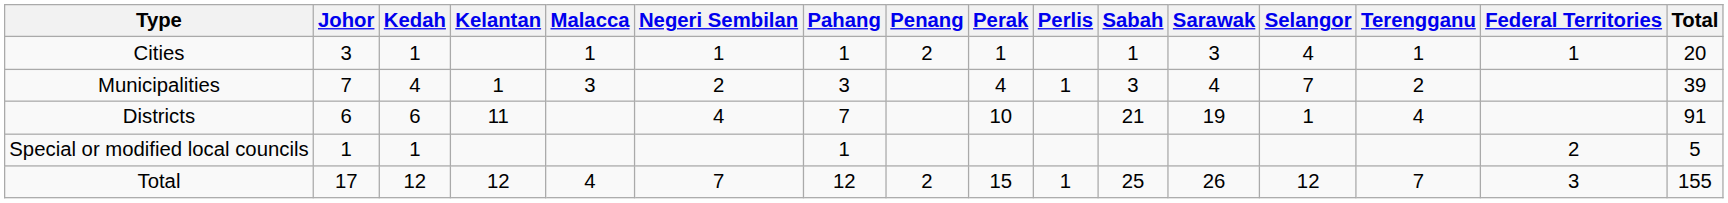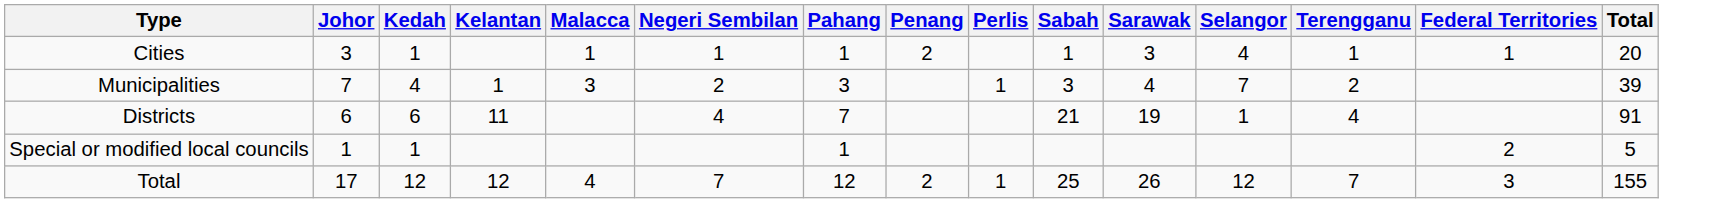 <table class=wikitable style="text-align:center">
 <tr>
 <th>Type</th>
 <th><a href='#'>Johor</a></th>
 <th><a href='#'>Kedah</a></th>
 <th><a href='#'>Kelantan</a></th>
 <th><a href='#'>Malacca</a></th>
 <th><a href='#'>Negeri Sembilan</a></th>
 <th><a href='#'>Pahang</a></th>
 <th><a href='#'>Penang</a></th>
-<th><a href='#'>Perak</a></th>
 <th><a href='#'>Perlis</a></th>
 <th><a href='#'>Sabah</a></th>
 <th><a href='#'>Sarawak</a></th>
 <th><a href='#'>Selangor</a></th>
 <th><a href='#'>Terengganu</a></th>
 <th><a href='#'>Federal Territories</a></th>
 <th>Total</th>
 </tr>
 <tr>
 <td>Cities</td>
 <td>3</td>
 <td>1</td>
 <td></td>
 <td>1</td>
 <td>1</td>
 <td>1</td>
 <td>2</td>
-<td>1</td>
 <td></td>
 <td>1</td>
 <td>3</td>
 <td>4</td>
 <td>1</td>
 <td>1</td>
 <td>20</td>
 </tr>
 <tr>
 <td>Municipalities</td>
 <td>7</td>
 <td>4</td>
 <td>1</td>
 <td>3</td>
 <td>2</td>
 <td>3</td>
 <td></td>
-<td>4</td>
 <td>1</td>
 <td>3</td>
 <td>4</td>
 <td>7</td>
 <td>2</td>
 <td></td>
 <td>39</td>
 </tr>
 <tr>
 <td>Districts</td>
 <td>6</td>
 <td>6</td>
 <td>11</td>
 <td></td>
 <td>4</td>
 <td>7</td>
 <td></td>
-<td>10</td>
 <td></td>
 <td>21</td>
 <td>19</td>
 <td>1</td>
 <td>4</td>
 <td></td>
 <td>91</td>
 </tr>
 <tr>
 <td>Special or modified local councils</td>
 <td>1</td>
 <td>1</td>
 <td></td>
 <td></td>
 <td></td>
 <td>1</td>
 <td></td>
 <td></td>
 <td></td>
 <td></td>
 <td></td>
 <td></td>
-<td></td>
 <td>2</td>
 <td>5</td>
 </tr>
 <tr>
 <td>Total</td>
 <td>17</td>
 <td>12</td>
 <td>12</td>
 <td>4</td>
 <td>7</td>
 <td>12</td>
 <td>2</td>
-<td>15</td>
 <td>1</td>
 <td>25</td>
 <td>26</td>
 <td>12</td>
 <td>7</td>
 <td>3</td>
 <td>155</td>
 </tr>
 </table>
